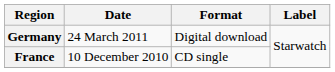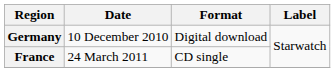 <table class="wikitable plainrowheaders unsortable">
 <tr>
 <th>Region</th>
 <th>Date</th>
 <th>Format</th>
 <th>Label</th>
 </tr>
 <tr>
 <th scope="row">Germany</th>
-<td>24 March 2011</td>
+<td>10 December 2010</td>
 <td>Digital download</td>
 <td rowspan="2">Starwatch</td>
 </tr>
 <tr>
 <th scope="row">France</th>
-<td>10 December 2010</td>
+<td>24 March 2011</td>
 <td>CD single</td>
 </tr>
 <tr>
 </tr>
 </table>
